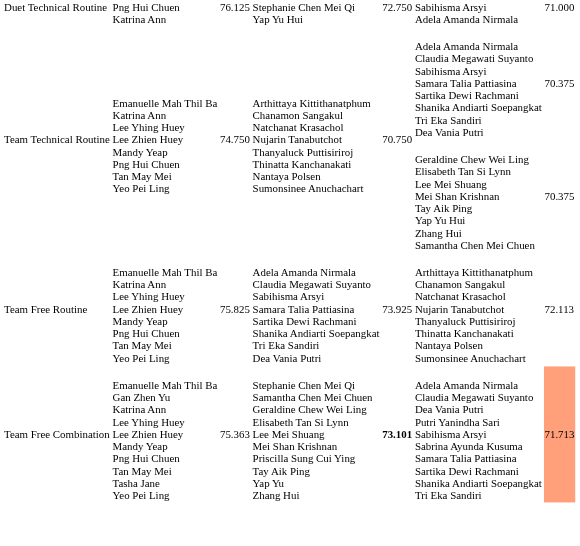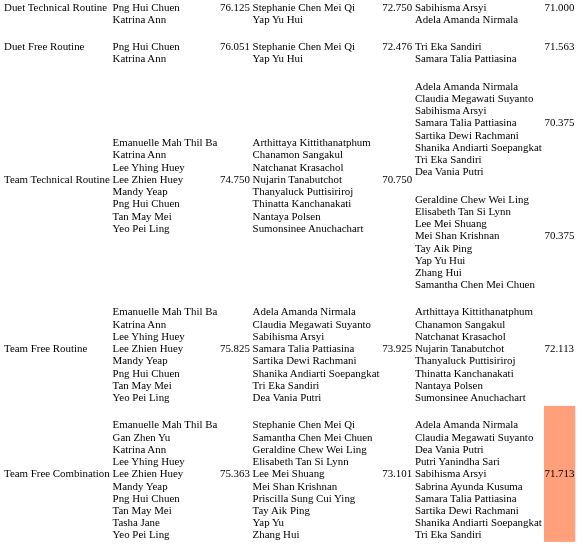 <table>
 <tr>
 <td>Duet Technical Routine</td>
 <td valign=top><br>Png Hui Chuen<br>Katrina Ann</td>
 <td>76.125</td>
 <td valign=top><br>Stephanie Chen Mei Qi<br>Yap Yu Hui</td>
 <td>72.750</td>
 <td valign=top><br>Sabihisma Arsyi<br>Adela Amanda Nirmala</td>
 <td>71.000</td>
+</tr>
+<tr>
+<td>Duet Free Routine</td>
+<td valign=top><br>Png Hui Chuen<br>Katrina Ann</td>
+<td>76.051</td>
+<td valign=top><br>Stephanie Chen Mei Qi<br>Yap Yu Hui</td>
+<td>72.476</td>
+<td valign=top><br>Tri Eka Sandiri<br>Samara Talia Pattiasina</td>
+<td>71.563</td>
 </tr>
 <tr>
 <td rowspan=2>Team Technical Routine</td>
 <td rowspan=2><br>Emanuelle Mah Thil Ba<br>Katrina Ann<br>Lee Yhing Huey<br>Lee Zhien Huey<br>Mandy Yeap<br>Png Hui Chuen<br>Tan May Mei<br>Yeo Pei Ling</td>
 <td rowspan=2>74.750</td>
 <td rowspan=2><br>Arthittaya Kittithanatphum<br>Chanamon Sangakul<br>Natchanat Krasachol<br>Nujarin Tanabutchot<br>Thanyaluck Puttisiriroj<br>Thinatta Kanchanakati<br>Nantaya Polsen<br>Sumonsinee Anuchachart</td>
 <td rowspan=2>70.750</td>
 <td valign=top><br>Adela Amanda Nirmala<br>Claudia Megawati Suyanto<br>Sabihisma Arsyi<br>Samara Talia Pattiasina<br>Sartika Dewi Rachmani<br>Shanika Andiarti Soepangkat<br>Tri Eka Sandiri<br>Dea Vania Putri</td>
 <td>70.375</td>
 </tr>
 <tr>
 <td><br>Geraldine Chew Wei Ling<br>Elisabeth Tan Si Lynn<br>Lee Mei Shuang<br>Mei Shan Krishnan<br>Tay Aik Ping<br>Yap Yu Hui<br>Zhang Hui<br>Samantha Chen Mei Chuen</td>
 <td>70.375</td>
 </tr>
 <tr>
 <td>Team Free Routine</td>
 <td valign=top><br>Emanuelle Mah Thil Ba<br>Katrina Ann<br>Lee Yhing Huey<br>Lee Zhien Huey<br>Mandy Yeap<br>Png Hui Chuen<br>Tan May Mei<br>Yeo Pei Ling</td>
 <td>75.825</td>
 <td valign=top><br>Adela Amanda Nirmala<br>Claudia Megawati Suyanto<br>Sabihisma Arsyi<br>Samara Talia Pattiasina<br>Sartika Dewi Rachmani<br>Shanika Andiarti Soepangkat<br>Tri Eka Sandiri<br>Dea Vania Putri</td>
 <td>73.925</td>
 <td valign=top><br>Arthittaya Kittithanatphum<br>Chanamon Sangakul<br>Natchanat Krasachol<br>Nujarin Tanabutchot<br>Thanyaluck Puttisiriroj<br>Thinatta Kanchanakati<br>Nantaya Polsen<br>Sumonsinee Anuchachart</td>
 <td>72.113</td>
 </tr>
 <tr>
 <td>Team Free Combination</td>
 <td valign=top><br>Emanuelle Mah Thil Ba<br>Gan Zhen Yu<br>Katrina Ann<br>Lee Yhing Huey<br>Lee Zhien Huey<br>Mandy Yeap<br>Png Hui Chuen<br>Tan May Mei<br>Tasha Jane<br>Yeo Pei Ling</td>
 <td>75.363</td>
 <td valign=top><br>Stephanie Chen Mei Qi<br>Samantha Chen Mei Chuen<br>Geraldine Chew Wei Ling<br>Elisabeth Tan Si Lynn<br>Lee Mei Shuang<br>Mei Shan Krishnan<br>Priscilla Sung Cui Ying<br>Tay Aik Ping<br>Yap Yu<br>Zhang Hui</td>
-<td><strong>73.101</strong></td>
+<td>73.101</td>
 <td valign=top><br>Adela Amanda Nirmala<br>Claudia Megawati Suyanto<br>Dea Vania Putri<br>Putri Yanindha Sari<br>Sabihisma Arsyi<br>Sabrina Ayunda Kusuma<br>Samara Talia Pattiasina<br>Sartika Dewi Rachmani<br>Shanika Andiarti Soepangkat<br>Tri Eka Sandiri</td>
 <td style="background: lightsalmon;">71.713</td>
 </tr>
 </table>
